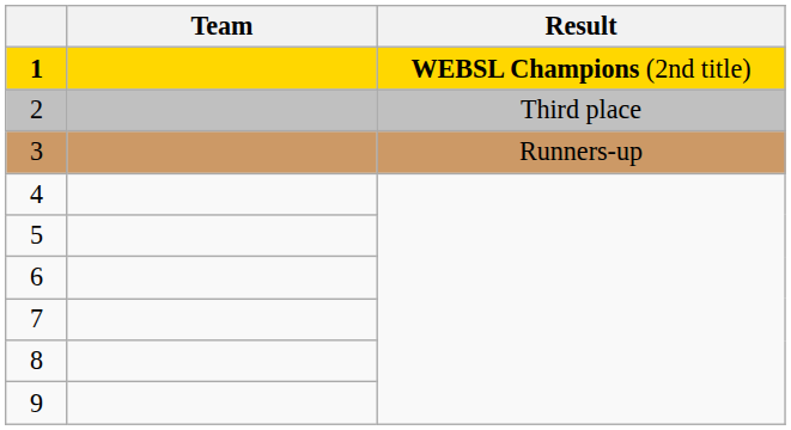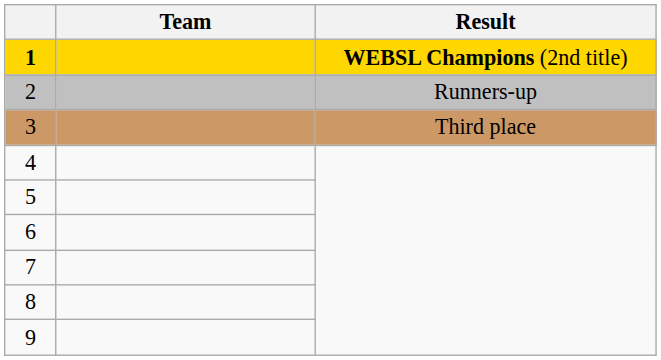 <table class="wikitable" style="text-align: center; font-size: 100%;">
 <tr>
 <th width="30"></th>
 <th width="180">Team</th>
 <th width="240">Result</th>
 </tr>
 <tr style="background-color: gold;">
 <td><strong>1</strong></td>
 <td align=left><strong></strong></td>
 <td><strong>WEBSL Champions</strong> (2nd title)</td>
 </tr>
 <tr style="background-color: silver;">
 <td>2</td>
 <td align=left></td>
-<td>Third place</td>
+<td>Runners-up</td>
 </tr>
 <tr style="background-color: #C96;">
 <td>3</td>
 <td align=left></td>
-<td>Runners-up</td>
+<td>Third place</td>
 </tr>
 <tr>
 <td>4</td>
 <td align=left></td>
 <td rowspan=6></td>
 </tr>
 <tr>
 <td>5</td>
 <td align=left></td>
 </tr>
 <tr>
 <td>6</td>
 <td align=left></td>
 </tr>
 <tr>
 <td>7</td>
 <td align=left></td>
 </tr>
 <tr>
 <td>8</td>
 <td align=left></td>
 </tr>
 <tr>
 <td>9</td>
 <td align=left></td>
 </tr>
 </table>
